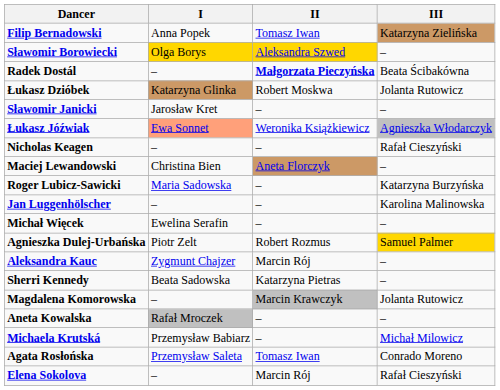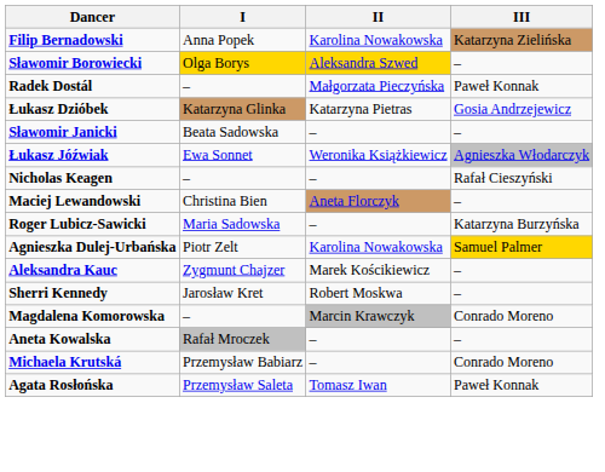 <table class="wikitable">
 <tr>
 <th>Dancer</th>
 <th>I</th>
 <th>II</th>
 <th>III</th>
 </tr>
 <tr>
 <td><strong> <a href='#'>Filip Bernadowski</a></strong></td>
 <td>Anna Popek</td>
-<td><a href='#'>Tomasz Iwan</a></td>
+<td><a href='#'>Karolina Nowakowska</a></td>
 <td bgcolor="#cc9966">Katarzyna Zielińska</td>
 </tr>
 <tr>
 <td><strong><a href='#'>Sławomir Borowiecki</a></strong></td>
 <td bgcolor=gold>Olga Borys</td>
 <td bgcolor=gold><a href='#'>Aleksandra Szwed</a></td>
 <td>–</td>
 </tr>
 <tr>
 <td><strong>Radek Dostál</strong></td>
 <td>–</td>
-<td><strong><a href='#'>Małgorzata Pieczyńska</a></strong></td>
-<td>Beata Ścibakówna</td>
+<td><a href='#'>Małgorzata Pieczyńska</a></td>
+<td>Paweł Konnak</td>
 </tr>
 <tr>
 <td><strong>Łukasz Dzióbek</strong></td>
 <td bgcolor="#cc9966">Katarzyna Glinka</td>
-<td>Robert Moskwa</td>
-<td>Jolanta Rutowicz</td>
+<td>Katarzyna Pietras</td>
+<td><a href='#'>Gosia Andrzejewicz</a></td>
 </tr>
 <tr>
 <td><strong><a href='#'>Sławomir Janicki</a></strong></td>
-<td>Jarosław Kret</td>
+<td>Beata Sadowska</td>
 <td>–</td>
 <td>–</td>
 </tr>
 <tr>
 <td><strong><a href='#'>Łukasz Jóźwiak</a></strong></td>
-<td style="background: lightsalmon;"><a href='#'>Ewa Sonnet</a></td>
+<td><a href='#'>Ewa Sonnet</a></td>
 <td><a href='#'>Weronika Książkiewicz</a></td>
 <td bgcolor=silver><a href='#'>Agnieszka Włodarczyk</a></td>
 </tr>
 <tr>
 <td><strong>Nicholas Keagen</strong></td>
 <td>–</td>
 <td>–</td>
 <td>Rafał Cieszyński</td>
 </tr>
 <tr>
 <td><strong>Maciej Lewandowski</strong></td>
 <td>Christina Bien</td>
 <td bgcolor="#cc9966"><a href='#'>Aneta Florczyk</a></td>
 <td>–</td>
 </tr>
 <tr>
 <td><strong>Roger Lubicz-Sawicki</strong></td>
 <td><a href='#'>Maria Sadowska</a></td>
 <td>–</td>
 <td>Katarzyna Burzyńska</td>
 </tr>
 <tr>
-<td><strong><a href='#'>Jan Luggenhölscher</a></strong></td>
-<td>–</td>
-<td>–</td>
-<td>Karolina Malinowska</td>
-</tr>
-<tr>
-<td><strong>Michał Więcek</strong></td>
-<td>Ewelina Serafin</td>
-<td>–</td>
-<td>–</td>
-</tr>
-<tr>
 <td><strong>Agnieszka Dulej-Urbańska</strong></td>
 <td>Piotr Zelt</td>
-<td>Robert Rozmus</td>
+<td><a href='#'>Karolina Nowakowska</a></td>
 <td bgcolor=gold>Samuel Palmer</td>
 </tr>
 <tr>
 <td><strong><a href='#'>Aleksandra Kauc</a></strong></td>
 <td><a href='#'>Zygmunt Chajzer</a></td>
-<td>Marcin Rój</td>
+<td>Marek Kościkiewicz</td>
 <td>–</td>
 </tr>
 <tr>
 <td><strong>Sherri Kennedy</strong></td>
-<td>Beata Sadowska</td>
-<td>Katarzyna Pietras</td>
+<td>Jarosław Kret</td>
+<td>Robert Moskwa</td>
 <td>–</td>
 </tr>
 <tr>
 <td><strong>Magdalena Komorowska</strong></td>
 <td>–</td>
 <td bgcolor=silver>Marcin Krawczyk</td>
-<td>Jolanta Rutowicz</td>
+<td>Conrado Moreno</td>
 </tr>
 <tr>
 <td><strong>Aneta Kowalska</strong></td>
 <td bgcolor=silver>Rafał Mroczek</td>
 <td>–</td>
 <td>–</td>
 </tr>
 <tr>
 <td><strong><a href='#'>Michaela Krutská</a></strong></td>
 <td>Przemysław Babiarz</td>
 <td>–</td>
-<td><a href='#'>Michał Milowicz</a></td>
+<td>Conrado Moreno</td>
 </tr>
 <tr>
 <td><strong>Agata Rosłońska</strong></td>
 <td><a href='#'>Przemysław Saleta</a></td>
 <td><a href='#'>Tomasz Iwan</a></td>
-<td>Conrado Moreno</td>
-</tr>
-<tr>
-<td><strong><a href='#'>Elena Sokolova</a></strong></td>
-<td>–</td>
-<td>Marcin Rój</td>
-<td>Rafał Cieszyński</td>
+<td>Paweł Konnak</td>
 </tr>
 </table>
